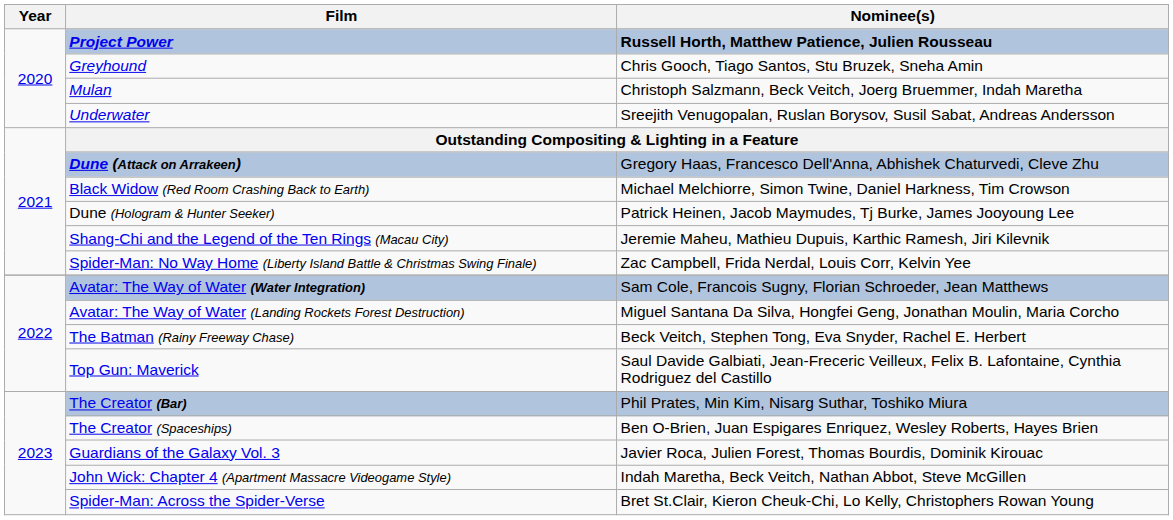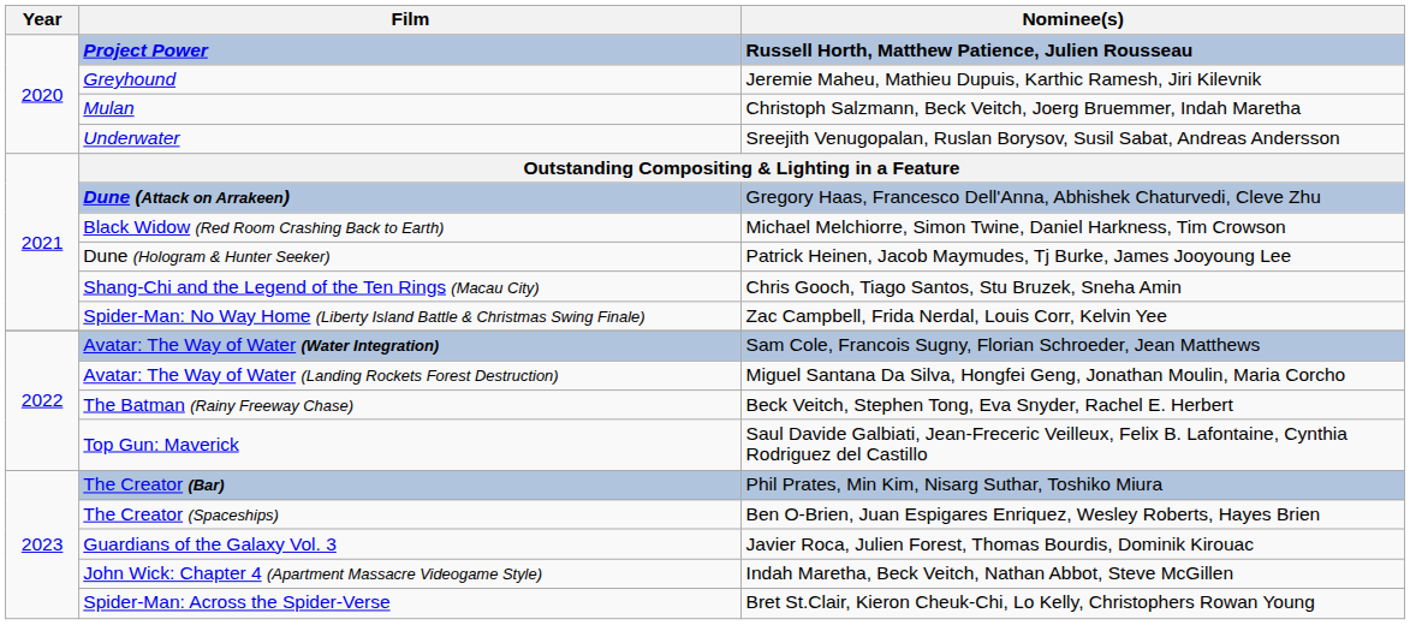 <table class="wikitable" width="95%" cellpadding="5">
 <tr>
 <th width="5%">Year</th>
 <th width="45%">Film</th>
 <th width="45%">Nominee(s)</th>
 </tr>
 <tr>
 <td rowspan="4" style="text-align:center;"><a href='#'>2020</a><br></td>
 <td style="background:#B0C4DE;"><strong><em><a href='#'>Project Power</a></em></strong></td>
 <td style="background:#B0C4DE;"><strong>Russell Horth, Matthew Patience, Julien Rousseau</strong></td>
 </tr>
 <tr>
 <td><em><a href='#'>Greyhound</a></em></td>
-<td>Chris Gooch, Tiago Santos, Stu Bruzek, Sneha Amin</td>
+<td>Jeremie Maheu, Mathieu Dupuis, Karthic Ramesh, Jiri Kilevnik</td>
 </tr>
 <tr>
 <td><em><a href='#'>Mulan</a></em></td>
 <td>Christoph Salzmann, Beck Veitch, Joerg Bruemmer, Indah Maretha</td>
 </tr>
 <tr>
 <td><em><a href='#'>Underwater</a></em></td>
 <td>Sreejith Venugopalan, Ruslan Borysov, Susil Sabat, Andreas Andersson</td>
 </tr>
 <tr>
 <td rowspan="6" style="text-align:center;"><a href='#'>2021</a><br></td>
 <th colspan="4">Outstanding Compositing & Lighting in a Feature</th>
 </tr>
 <tr>
 <td style="background:#B0C4DE;"><strong><em><a href='#'>Dune</a><em> (<small>Attack on Arrakeen</small>)<strong></td>
 <td style="background:#B0C4DE;"></strong>Gregory Haas, Francesco Dell'Anna, Abhishek Chaturvedi, Cleve Zhu<strong></td>
 </tr>
 <tr>
 <td></em><a href='#'>Black Widow</a><em> <small>(Red Room Crashing Back to Earth)</small></td>
 <td>Michael Melchiorre, Simon Twine, Daniel Harkness, Tim Crowson</td>
 </tr>
 <tr>
 <td></em>Dune<em> <small>(Hologram & Hunter Seeker)</small></td>
 <td>Patrick Heinen, Jacob Maymudes, Tj Burke, James Jooyoung Lee</td>
 </tr>
 <tr>
 <td></em><a href='#'>Shang-Chi and the Legend of the Ten Rings</a><em> <small>(Macau City)</small></td>
-<td>Jeremie Maheu, Mathieu Dupuis, Karthic Ramesh, Jiri Kilevnik</td>
+<td>Chris Gooch, Tiago Santos, Stu Bruzek, Sneha Amin</td>
 </tr>
 <tr>
 <td></em><a href='#'>Spider-Man: No Way Home</a><em> <small>(Liberty Island Battle & Christmas Swing Finale)</small></td>
 <td>Zac Campbell, Frida Nerdal, Louis Corr, Kelvin Yee</td>
 </tr>
 <tr>
 </tr>
 <tr>
 <td rowspan="4" style="text-align:center;"><a href='#'>2022</a><br></td>
 <td style="background:#B0C4DE;"></em></strong><a href='#'>Avatar: The Way of Water</a><strong><em> <small>(Water Integration)</small></td>
 <td style="background:#B0C4DE;"></strong>Sam Cole, Francois Sugny, Florian Schroeder, Jean Matthews<strong></td>
 </tr>
 <tr>
 <td></em><a href='#'>Avatar: The Way of Water</a><em> <small>(Landing Rockets Forest Destruction)</small></td>
 <td>Miguel Santana Da Silva, Hongfei Geng, Jonathan Moulin, Maria Corcho</td>
 </tr>
 <tr>
 <td></em><a href='#'>The Batman</a><em> <small>(Rainy Freeway Chase)</small></td>
 <td>Beck Veitch, Stephen Tong, Eva Snyder, Rachel E. Herbert</td>
 </tr>
 <tr>
 <td></em><a href='#'>Top Gun: Maverick</a><em></td>
 <td>Saul Davide Galbiati, Jean-Freceric Veilleux, Felix B. Lafontaine, Cynthia Rodriguez del Castillo</td>
 </tr>
 <tr>
 <td rowspan="5" style="text-align:center;"><a href='#'>2023</a><br></td>
 <td style="background:#B0C4DE;"></em></strong><a href='#'>The Creator</a><strong><em> <small>(Bar)</small></td>
 <td style="background:#B0C4DE;"></strong>Phil Prates, Min Kim, Nisarg Suthar, Toshiko Miura<strong></td>
 </tr>
 <tr>
 <td></em><a href='#'>The Creator</a><em> <small>(Spaceships)</small></td>
 <td>Ben O-Brien, Juan Espigares Enriquez, Wesley Roberts, Hayes Brien</td>
 </tr>
 <tr>
 <td></em><a href='#'>Guardians of the Galaxy Vol. 3</a><em></td>
 <td>Javier Roca, Julien Forest, Thomas Bourdis, Dominik Kirouac</td>
 </tr>
 <tr>
 <td></em><a href='#'>John Wick: Chapter 4</a><em> <small>(Apartment Massacre Videogame Style)</small></td>
 <td>Indah Maretha, Beck Veitch, Nathan Abbot, Steve McGillen</td>
 </tr>
 <tr>
 <td></em><a href='#'>Spider-Man: Across the Spider-Verse</a><em></td>
 <td>Bret St.Clair, Kieron Cheuk-Chi, Lo Kelly, Christophers Rowan Young</td>
 </tr>
 </table>
